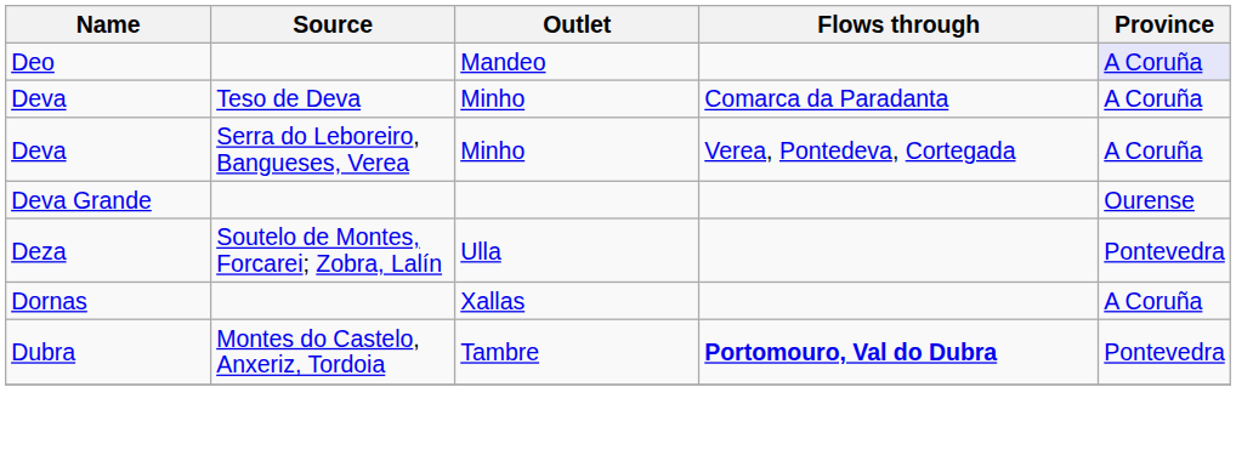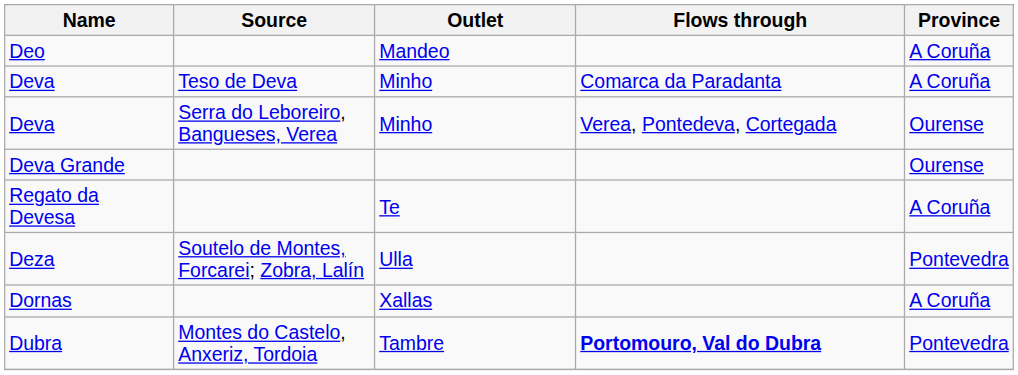 <table class="wikitable sortable" style="font-size:95%;">
 <tr>
 <th width="125">Name</th>
 <th width="150">Source</th>
 <th width="150">Outlet</th>
 <th width="250">Flows through</th>
 <th width="75">Province</th>
 </tr>
 <tr>
 <td><a href='#'>Deo</a></td>
 <td></td>
 <td><a href='#'>Mandeo</a></td>
 <td></td>
-<td style="background: lavender;"><a href='#'>A Coruña</a></td>
+<td><a href='#'>A Coruña</a></td>
 </tr>
 <tr>
 <td><a href='#'>Deva</a></td>
 <td><a href='#'>Teso de Deva</a></td>
 <td><a href='#'>Minho</a></td>
 <td><a href='#'>Comarca da Paradanta</a></td>
 <td><a href='#'>A Coruña</a></td>
 </tr>
 <tr>
 <td><a href='#'>Deva</a></td>
 <td><a href='#'>Serra do Leboreiro</a>, <a href='#'>Bangueses, Verea</a></td>
 <td><a href='#'>Minho</a></td>
 <td><a href='#'>Verea</a>, <a href='#'>Pontedeva</a>, <a href='#'>Cortegada</a></td>
-<td><a href='#'>A Coruña</a></td>
+<td><a href='#'>Ourense</a></td>
 </tr>
 <tr>
 <td><a href='#'>Deva Grande</a></td>
 <td></td>
 <td></td>
 <td></td>
 <td><a href='#'>Ourense</a></td>
+</tr>
+<tr>
+<td><a href='#'>Regato da Devesa</a></td>
+<td></td>
+<td><a href='#'>Te</a></td>
+<td></td>
+<td><a href='#'>A Coruña</a></td>
 </tr>
 <tr>
 <td><a href='#'>Deza</a></td>
 <td><a href='#'>Soutelo de Montes, Forcarei</a>; <a href='#'>Zobra, Lalín</a></td>
 <td><a href='#'>Ulla</a></td>
 <td></td>
 <td><a href='#'>Pontevedra</a></td>
 </tr>
 <tr>
 <td><a href='#'>Dornas</a></td>
 <td></td>
 <td><a href='#'>Xallas</a></td>
 <td></td>
 <td><a href='#'>A Coruña</a></td>
 </tr>
 <tr>
 <td><a href='#'>Dubra</a></td>
 <td><a href='#'>Montes do Castelo</a>, <a href='#'>Anxeriz, Tordoia</a></td>
 <td><a href='#'>Tambre</a></td>
 <td><strong><a href='#'>Portomouro, Val do Dubra</a></strong></td>
 <td><a href='#'>Pontevedra</a></td>
 </tr>
 <tr>
 </tr>
 </table>
